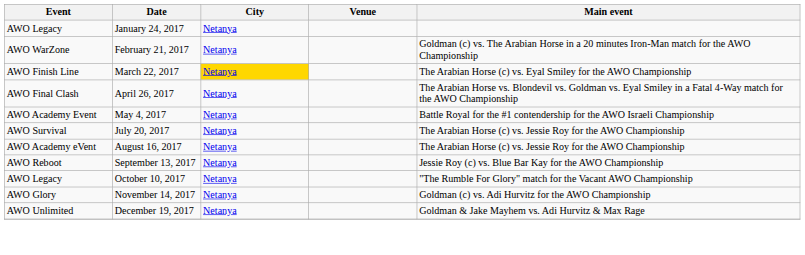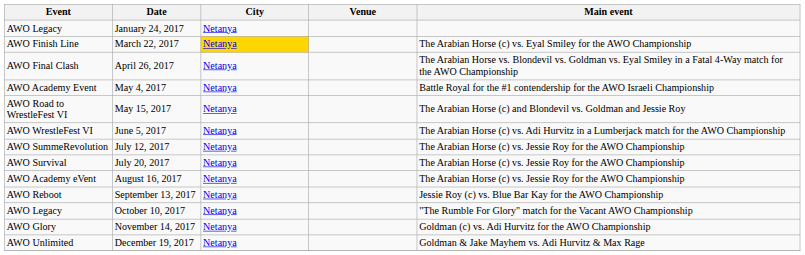 <table class="wikitable" width=100%>
 <tr>
 <th width=11%>Event</th>
 <th width=9%>Date</th>
 <th width=11%>City</th>
 <th width=11%>Venue</th>
 <th width=39%>Main event</th>
 </tr>
 <tr>
 <td>AWO Legacy</td>
 <td>January 24, 2017</td>
 <td><a href='#'>Netanya</a></td>
 <td></td>
 <td></td>
-</tr>
-<tr>
-<td>AWO WarZone</td>
-<td>February 21, 2017</td>
-<td><a href='#'>Netanya</a></td>
-<td></td>
-<td>Goldman (c) vs. The Arabian Horse in a 20 minutes Iron-Man match for the AWO Championship</td>
 </tr>
 <tr>
 <td>AWO Finish Line</td>
 <td>March 22, 2017</td>
 <td style="background: gold;"><a href='#'>Netanya</a></td>
 <td></td>
 <td>The Arabian Horse (c) vs. Eyal Smiley for the AWO Championship</td>
 </tr>
 <tr>
 <td>AWO Final Clash</td>
 <td>April 26, 2017</td>
 <td><a href='#'>Netanya</a></td>
 <td></td>
 <td>The Arabian Horse vs. Blondevil vs. Goldman vs. Eyal Smiley in a Fatal 4-Way match for the AWO Championship</td>
 </tr>
 <tr>
 <td>AWO Academy Event</td>
 <td>May 4, 2017</td>
 <td><a href='#'>Netanya</a></td>
 <td></td>
 <td>Battle Royal for the #1 contendership for the AWO Israeli Championship</td>
+</tr>
+<tr>
+<td>AWO Road to WrestleFest VI</td>
+<td>May 15, 2017</td>
+<td><a href='#'>Netanya</a></td>
+<td></td>
+<td>The Arabian Horse (c) and Blondevil vs. Goldman and Jessie Roy</td>
+</tr>
+<tr>
+<td>AWO WrestleFest VI</td>
+<td>June 5, 2017</td>
+<td><a href='#'>Netanya</a></td>
+<td></td>
+<td>The Arabian Horse (c) vs. Adi Hurvitz in a Lumberjack match for the AWO Championship</td>
+</tr>
+<tr>
+<td>AWO SummeRevolution</td>
+<td>July 12, 2017</td>
+<td><a href='#'>Netanya</a></td>
+<td></td>
+<td>The Arabian Horse (c) vs. Jessie Roy for the AWO Championship</td>
 </tr>
 <tr>
 <td>AWO Survival</td>
 <td>July 20, 2017</td>
 <td><a href='#'>Netanya</a></td>
 <td></td>
 <td>The Arabian Horse (c) vs. Jessie Roy for the AWO Championship</td>
 </tr>
 <tr>
 <td>AWO Academy eVent</td>
 <td>August 16, 2017</td>
 <td><a href='#'>Netanya</a></td>
 <td></td>
 <td>The Arabian Horse (c) vs. Jessie Roy for the AWO Championship</td>
 </tr>
 <tr>
 <td>AWO Reboot</td>
 <td>September 13, 2017</td>
 <td><a href='#'>Netanya</a></td>
 <td></td>
 <td>Jessie Roy (c) vs. Blue Bar Kay for the AWO Championship</td>
 </tr>
 <tr>
 <td>AWO Legacy</td>
 <td>October 10, 2017</td>
 <td><a href='#'>Netanya</a></td>
 <td></td>
 <td>"The Rumble For Glory" match for the Vacant AWO Championship</td>
 </tr>
 <tr>
 <td>AWO Glory</td>
 <td>November 14, 2017</td>
 <td><a href='#'>Netanya</a></td>
 <td></td>
 <td>Goldman (c) vs. Adi Hurvitz for the AWO Championship</td>
 </tr>
 <tr>
 <td>AWO Unlimited</td>
 <td>December 19, 2017</td>
 <td><a href='#'>Netanya</a></td>
 <td></td>
 <td>Goldman & Jake Mayhem vs. Adi Hurvitz & Max Rage</td>
 </tr>
 <tr>
 </tr>
 </table>
